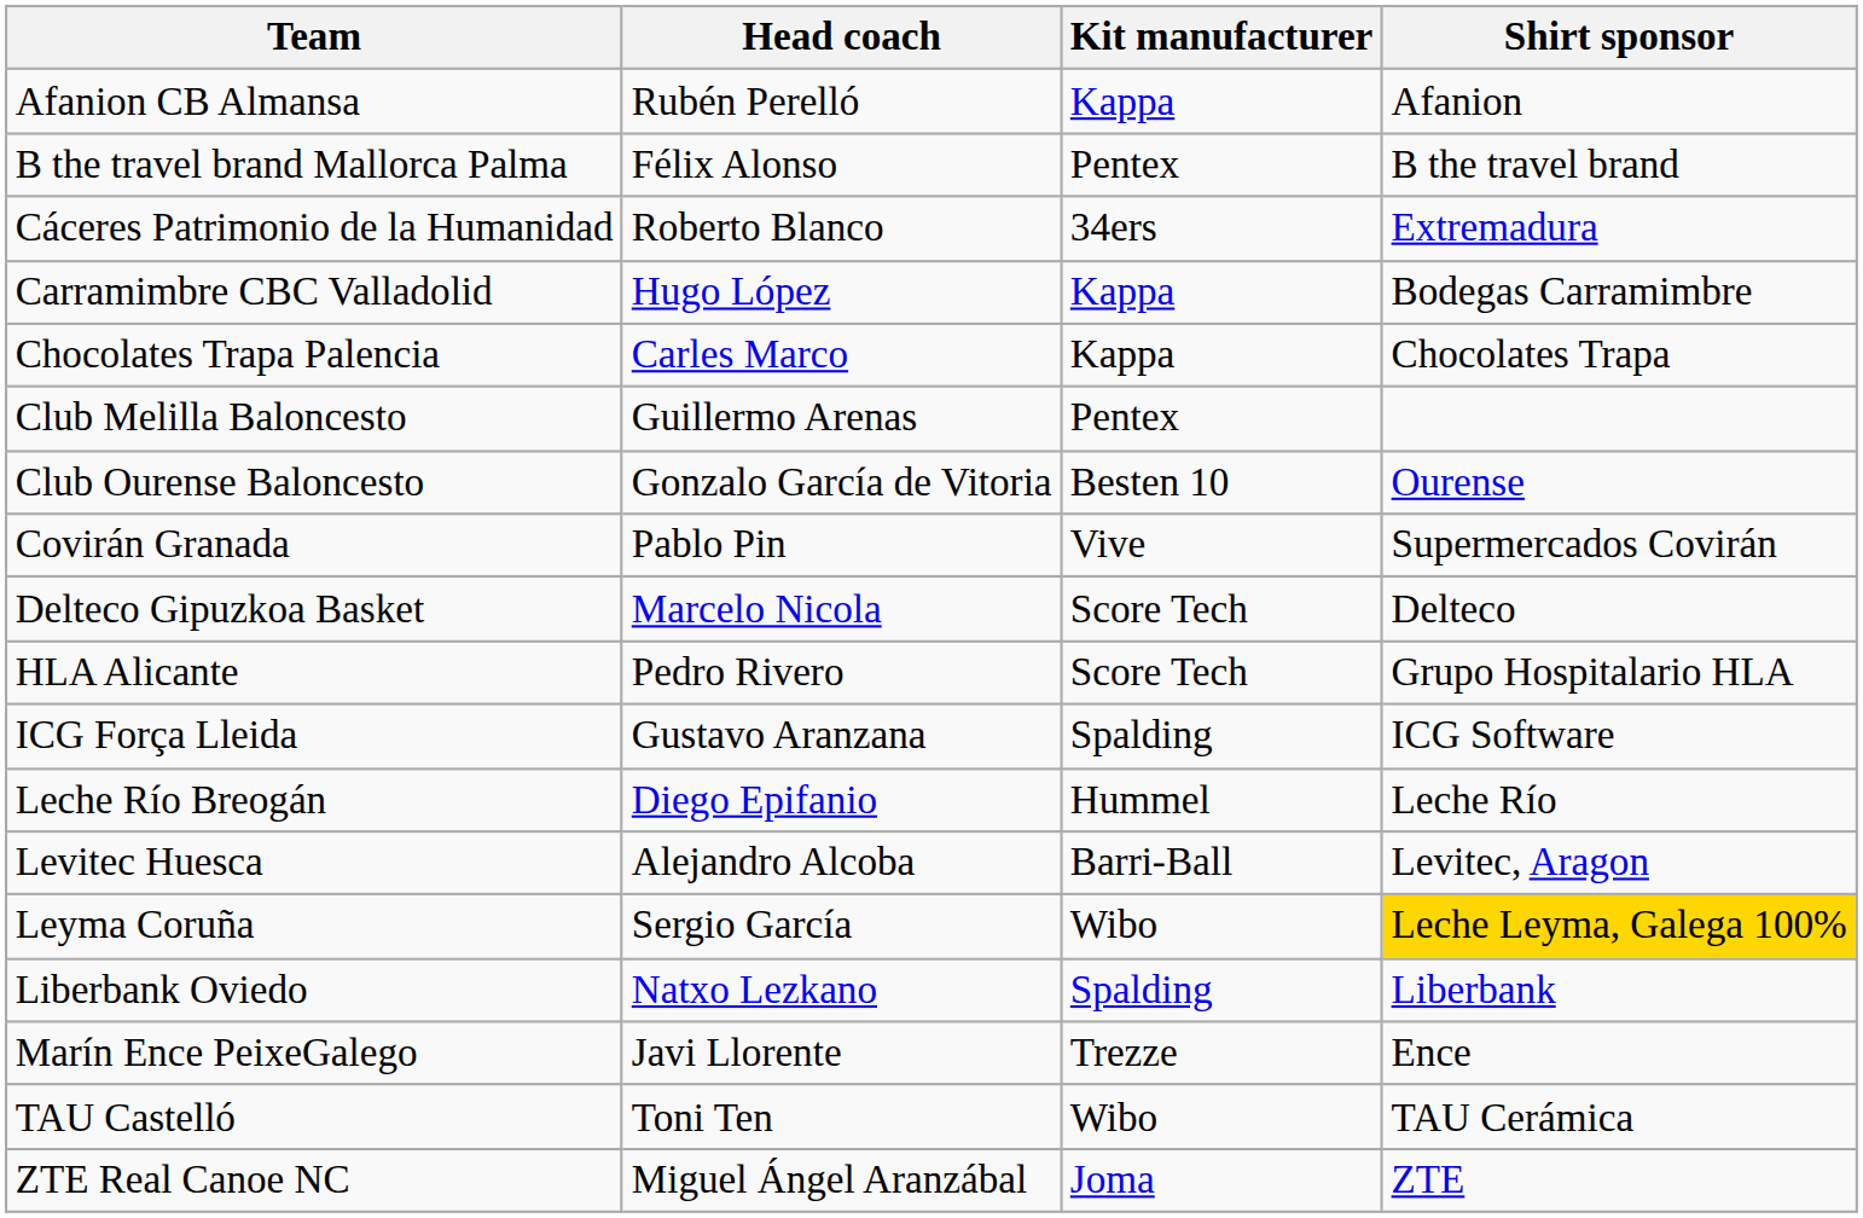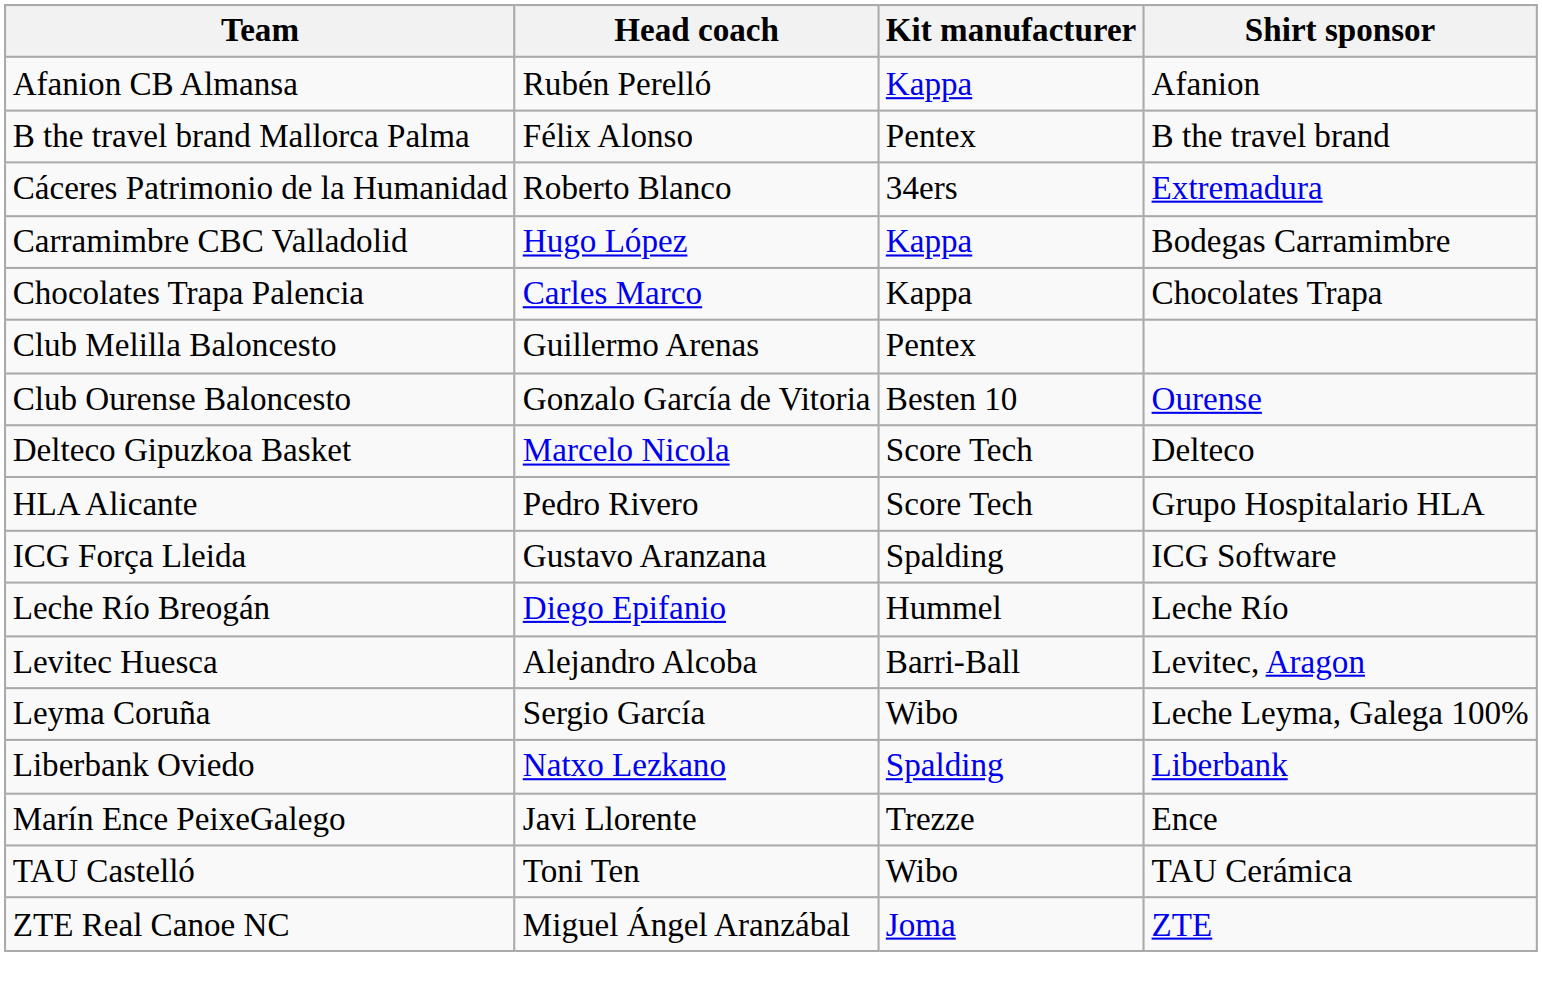 <table class="wikitable sortable">
 <tr>
 <th>Team</th>
 <th>Head coach</th>
 <th>Kit manufacturer</th>
 <th>Shirt sponsor</th>
 </tr>
 <tr>
 <td>Afanion CB Almansa</td>
 <td>Rubén Perelló</td>
 <td><a href='#'>Kappa</a></td>
 <td>Afanion</td>
 </tr>
 <tr>
 <td>B the travel brand Mallorca Palma</td>
 <td>Félix Alonso</td>
 <td>Pentex</td>
 <td>B the travel brand</td>
 </tr>
 <tr>
 <td>Cáceres Patrimonio de la Humanidad</td>
 <td>Roberto Blanco</td>
 <td>34ers</td>
 <td><a href='#'>Extremadura</a></td>
 </tr>
 <tr>
 <td>Carramimbre CBC Valladolid</td>
 <td><a href='#'>Hugo López</a></td>
 <td><a href='#'>Kappa</a></td>
 <td>Bodegas Carramimbre</td>
 </tr>
 <tr>
 <td>Chocolates Trapa Palencia</td>
 <td><a href='#'>Carles Marco</a></td>
 <td>Kappa</td>
 <td>Chocolates Trapa</td>
 </tr>
 <tr>
 <td>Club Melilla Baloncesto</td>
 <td>Guillermo Arenas</td>
 <td>Pentex</td>
 <td></td>
 </tr>
 <tr>
 <td>Club Ourense Baloncesto</td>
 <td>Gonzalo García de Vitoria</td>
 <td>Besten 10</td>
 <td><a href='#'>Ourense</a></td>
 </tr>
 <tr>
-<td>Covirán Granada</td>
-<td>Pablo Pin</td>
-<td>Vive</td>
-<td>Supermercados Covirán</td>
-</tr>
-<tr>
 <td>Delteco Gipuzkoa Basket</td>
 <td><a href='#'>Marcelo Nicola</a></td>
 <td>Score Tech</td>
 <td>Delteco</td>
 </tr>
 <tr>
 <td>HLA Alicante</td>
 <td>Pedro Rivero</td>
 <td>Score Tech</td>
 <td>Grupo Hospitalario HLA</td>
 </tr>
 <tr>
 <td>ICG Força Lleida</td>
 <td>Gustavo Aranzana</td>
 <td>Spalding</td>
 <td>ICG Software</td>
 </tr>
 <tr>
 <td>Leche Río Breogán</td>
 <td><a href='#'>Diego Epifanio</a></td>
 <td>Hummel</td>
 <td>Leche Río</td>
 </tr>
 <tr>
 <td>Levitec Huesca</td>
 <td>Alejandro Alcoba</td>
 <td>Barri-Ball</td>
 <td>Levitec, <a href='#'>Aragon</a></td>
 </tr>
 <tr>
 <td>Leyma Coruña</td>
 <td>Sergio García</td>
 <td>Wibo</td>
-<td style="background: gold;">Leche Leyma, Galega 100%</td>
+<td>Leche Leyma, Galega 100%</td>
 </tr>
 <tr>
 <td>Liberbank Oviedo</td>
 <td><a href='#'>Natxo Lezkano</a></td>
 <td><a href='#'>Spalding</a></td>
 <td><a href='#'>Liberbank</a></td>
 </tr>
 <tr>
 <td>Marín Ence PeixeGalego</td>
 <td>Javi Llorente</td>
 <td>Trezze</td>
 <td>Ence</td>
 </tr>
 <tr>
 <td>TAU Castelló</td>
 <td>Toni Ten</td>
 <td>Wibo</td>
 <td>TAU Cerámica</td>
 </tr>
 <tr>
 <td>ZTE Real Canoe NC</td>
 <td>Miguel Ángel Aranzábal</td>
 <td><a href='#'>Joma</a></td>
 <td><a href='#'>ZTE</a></td>
 </tr>
 </table>
